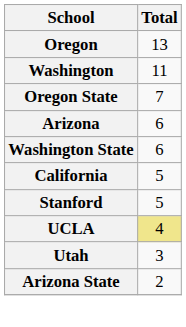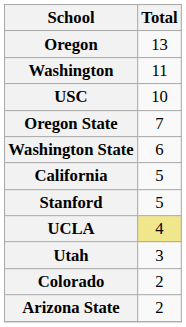 <table class=wikitable style="text-align:center">
 <tr>
 <th>School</th>
 <th>Total</th>
 </tr>
 <tr>
 <th style=>Oregon</th>
 <td>13</td>
 </tr>
 <tr>
 <th style=>Washington</th>
 <td>11</td>
 </tr>
 <tr>
+<th style=>USC</th>
+<td>10</td>
+</tr>
+<tr>
 <th style=>Oregon State</th>
 <td>7</td>
-</tr>
-<tr>
-<th style=>Arizona</th>
-<td>6</td>
 </tr>
 <tr>
 <th style=>Washington State</th>
 <td>6</td>
 </tr>
 <tr>
 <th style=>California</th>
 <td>5</td>
 </tr>
 <tr>
 <th style=>Stanford</th>
 <td>5</td>
 </tr>
 <tr>
 <th style=>UCLA</th>
 <td style="background: khaki;">4</td>
 </tr>
 <tr>
 <th style=>Utah</th>
 <td>3</td>
 </tr>
 <tr>
+<th style=>Colorado</th>
+<td>2</td>
+</tr>
+<tr>
 <th style=>Arizona State</th>
 <td>2</td>
 </tr>
 <tr>
 </tr>
 </table>
